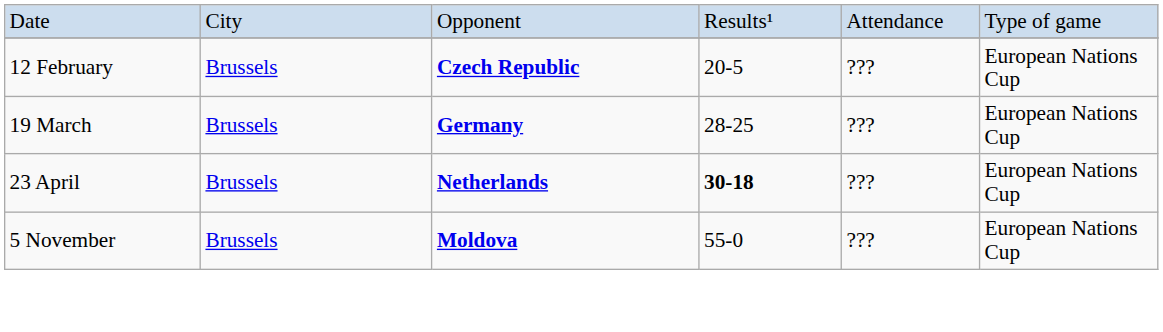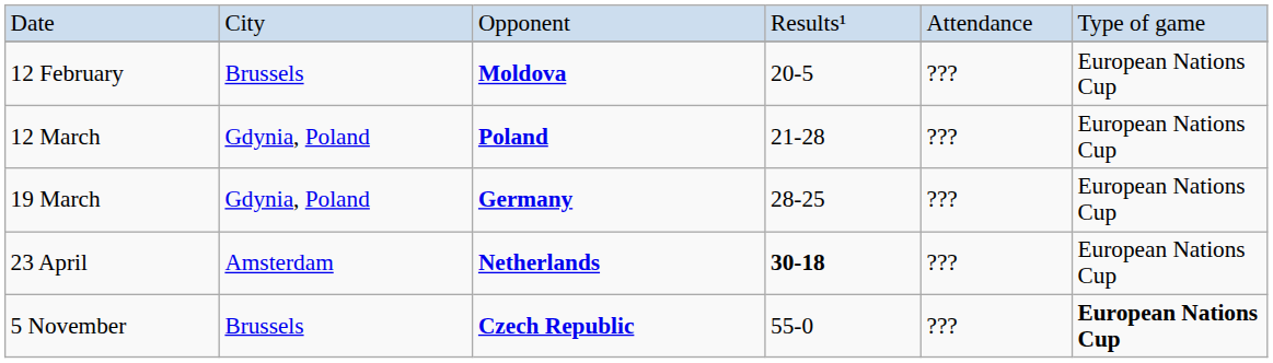 <table class="wikitable">
 <tr ---- bgcolor=#CCDDEE>
 <td width=11%>Date</td>
 <td width=13%>City</td>
 <td width=15%>Opponent</td>
 <td width=8%>Results¹</td>
 <td width=5%>Attendance</td>
 <td width=10%>Type of game</td>
 </tr>
 <tr>
 </tr>
 <tr -----bgcolor=#DDEEFF>
 <td>12 February</td>
 <td><a href='#'>Brussels</a></td>
-<td> <strong><a href='#'>Czech Republic</a></strong></td>
+<td> <strong><a href='#'>Moldova</a></strong></td>
 <td>20-5</td>
 <td>???</td>
 <td>European Nations Cup</td>
 </tr>
 <tr ----bgcolor=#DDEEFF>
+<td>12 March</td>
+<td><a href='#'>Gdynia</a>, <a href='#'>Poland</a></td>
+<td> <strong><a href='#'>Poland</a></strong></td>
+<td>21-28</td>
+<td>???</td>
+<td>European Nations Cup</td>
+</tr>
+<tr ----bgcolor=#DDEEFF>
 <td>19 March</td>
-<td><a href='#'>Brussels</a></td>
+<td><a href='#'>Gdynia</a>, <a href='#'>Poland</a></td>
 <td> <strong><a href='#'>Germany</a></strong></td>
 <td>28-25</td>
 <td>???</td>
 <td>European Nations Cup</td>
 </tr>
 <tr ----bgcolor=#DDEEFF>
 <td>23 April</td>
-<td><a href='#'>Brussels</a></td>
+<td><a href='#'>Amsterdam</a></td>
 <td> <strong><a href='#'>Netherlands</a></strong></td>
 <td><strong>30-18</strong></td>
 <td>???</td>
 <td>European Nations Cup</td>
 </tr>
 <tr ----bgcolor=#DDEEFF>
 <td>5 November</td>
 <td><a href='#'>Brussels</a></td>
-<td> <strong><a href='#'>Moldova</a></strong></td>
+<td> <strong><a href='#'>Czech Republic</a></strong></td>
 <td>55-0</td>
 <td>???</td>
-<td>European Nations Cup</td>
+<td><strong>European Nations Cup</strong></td>
 </tr>
 </table>
